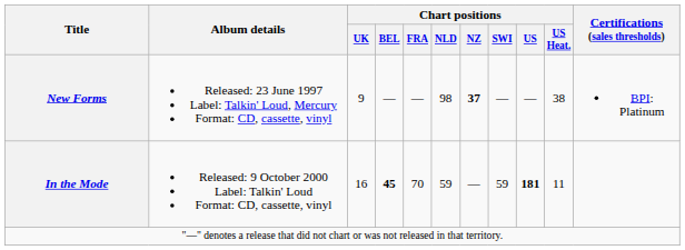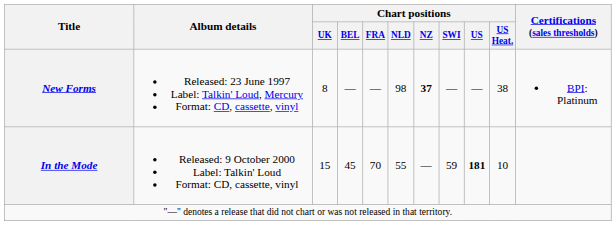 <table class="wikitable plainrowheaders" style=text-align:center;>
 <tr>
 <th rowspan="2" width="180">Title</th>
 <th rowspan="2" width="250">Album details</th>
 <th colspan="8">Chart positions</th>
 <th rowspan="2" width="130"><a href='#'>Certifications</a><br><small>(<a href='#'>sales thresholds</a>)</small></th>
 </tr>
 <tr style="font-size:smaller;">
 <th width="30"><a href='#'>UK</a><br></th>
 <th width="30"><a href='#'>BEL</a><br></th>
 <th width="30"><a href='#'>FRA</a><br></th>
 <th width="30"><a href='#'>NLD</a><br></th>
 <th width="30"><a href='#'>NZ</a><br></th>
 <th width="30"><a href='#'>SWI</a><br></th>
 <th width="30"><a href='#'>US</a><br></th>
 <th width="30"><a href='#'>US<br>Heat.</a><br></th>
 </tr>
 <tr>
 <th scope="row"><em><a href='#'>New Forms</a></em></th>
 <td><br><ul><li>Released: 23 June 1997</li><li>Label: <a href='#'>Talkin' Loud</a>, <a href='#'>Mercury</a></li><li>Format: <a href='#'>CD</a>, <a href='#'>cassette</a>, <a href='#'>vinyl</a></li></ul></td>
-<td>9</td>
+<td>8</td>
 <td>—</td>
 <td>—</td>
 <td>98</td>
 <td><strong>37</strong></td>
 <td>—</td>
 <td>—</td>
 <td>38</td>
 <td><br><ul><li><a href='#'>BPI</a>: Platinum</li></ul></td>
 </tr>
 <tr>
 <th scope="row"><em><a href='#'>In the Mode</a></em></th>
 <td><br><ul><li>Released: 9 October 2000</li><li>Label: Talkin' Loud</li><li>Format: CD, cassette, vinyl</li></ul></td>
-<td>16</td>
-<td><strong>45</strong></td>
+<td>15</td>
+<td>45</td>
 <td>70</td>
-<td>59</td>
+<td>55</td>
 <td>—</td>
 <td>59</td>
 <td><strong>181</strong></td>
-<td>11</td>
+<td>10</td>
 <td></td>
 </tr>
 <tr>
 <td colspan="19" style="font-size:85%">"—" denotes a release that did not chart or was not released in that territory.</td>
 </tr>
 </table>
